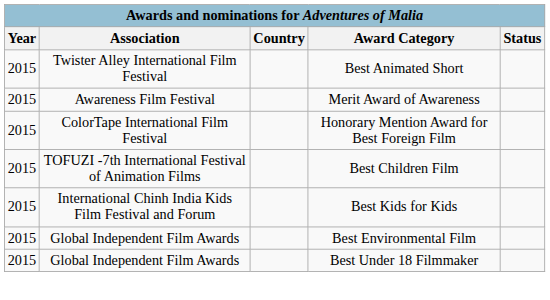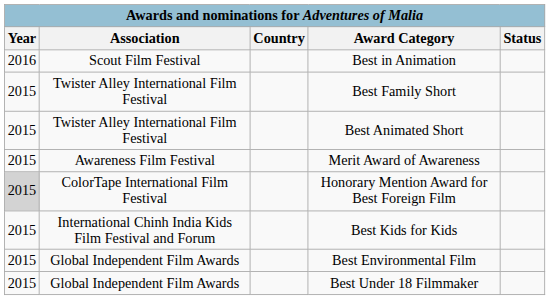 <table class="wikitable" style="text-align: center">
 <tr style="background:#94bfd3;">
 <td colspan="5" style="text-align:center;"><strong>Awards and nominations for <em>Adventures of Malia<strong><em></td>
 </tr>
 <tr>
 <th>Year</th>
 <th>Association</th>
 <th>Country</th>
 <th>Award Category</th>
 <th>Status</th>
+</tr>
+<tr>
+<td>2016</td>
+<td>Scout Film Festival</td>
+<td></td>
+<td>Best in Animation</td>
+<td></td>
+</tr>
+<tr>
+<td>2015</td>
+<td>Twister Alley International Film Festival</td>
+<td></td>
+<td>Best Family Short</td>
+<td></td>
 </tr>
 <tr>
 <td>2015</td>
 <td>Twister Alley International Film Festival</td>
 <td></td>
 <td>Best Animated Short</td>
 <td></td>
 </tr>
 <tr>
 <td>2015</td>
 <td>Awareness Film Festival</td>
 <td></td>
 <td>Merit Award of Awareness</td>
 <td></td>
 </tr>
 <tr>
-<td>2015</td>
+<td style="background: lightgrey;">2015</td>
 <td>ColorTape International Film Festival</td>
 <td></td>
 <td>Honorary Mention Award for Best Foreign Film</td>
-<td></td>
-</tr>
-<tr>
-<td>2015</td>
-<td>TOFUZI -7th International Festival of Animation Films</td>
-<td></td>
-<td>Best Children Film</td>
 <td></td>
 </tr>
 <tr>
 <td>2015</td>
 <td>International Chinh India Kids Film Festival and Forum</td>
 <td></td>
 <td>Best Kids for Kids</td>
 <td></td>
 </tr>
 <tr>
 <td>2015</td>
 <td>Global Independent Film Awards</td>
 <td></td>
 <td>Best Environmental Film</td>
 <td></td>
 </tr>
 <tr>
 <td>2015</td>
 <td>Global Independent Film Awards</td>
 <td></td>
 <td>Best Under 18 Filmmaker</td>
 <td></td>
 </tr>
 </table>
